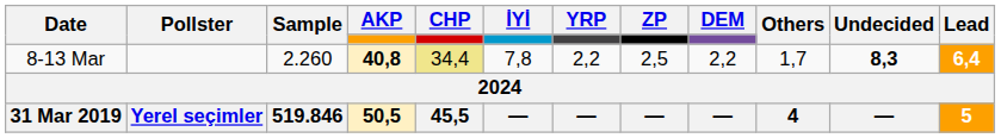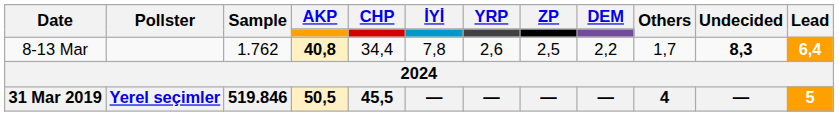 <table class="wikitable mw-collapsible" style="text-align:center; font-size:85%; line-height:14px;">
 <tr>
 <th rowspan="2">Date</th>
 <th rowspan="2">Pollster</th>
 <th rowspan="2">Sample</th>
 <th style="width:3em;"><a href='#'>AKP</a></th>
 <th style="width:3em;"><a href='#'>CHP</a></th>
 <th style="width:3em;"><a href='#'>İYİ</a></th>
 <th style="width:3em;"><a href='#'>YRP</a></th>
 <th style="width:3em;"><a href='#'>ZP</a></th>
 <th style="width:3em;"><a href='#'>DEM</a></th>
 <th rowspan="2">Others</th>
 <th rowspan="2">Undecided</th>
 <th rowspan="2">Lead</th>
 </tr>
 <tr>
 <th style="background:#fda000;"></th>
 <th style="background:#d40000;"></th>
 <th style="background:#0099cc;"></th>
 <th style="background:#414042;"></th>
 <th style="background:#000000;"></th>
 <th style="background:#734B9C;"></th>
 </tr>
 <tr>
 <td>8-13 Mar</td>
 <td></td>
-<td>2.260</td>
+<td>1.762</td>
 <td style="background:#FFF1C4"><strong>40,8</strong></td>
-<td style="background: khaki;">34,4</td>
+<td>34,4</td>
 <td>7,8</td>
-<td>2,2</td>
+<td>2,6</td>
 <td>2,5</td>
 <td>2,2</td>
 <td>1,7</td>
 <td><strong>8,3</strong></td>
 <th style="background:#fda000; color:white;">6,4</th>
 </tr>
 <tr>
 <th colspan="12">2024</th>
 </tr>
 <tr>
 <th>31 Mar 2019</th>
 <th><a href='#'>Yerel seçimler</a></th>
 <th>519.846</th>
 <th style="background:#FFF1C4"><strong>50,5</strong></th>
 <th>45,5</th>
 <th>—</th>
 <th>—</th>
 <th>—</th>
 <th>—</th>
 <th>4</th>
 <th>—</th>
 <th style="background:#fda000; color:white;">5</th>
 </tr>
 </table>
